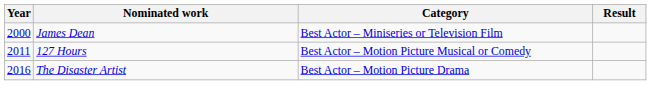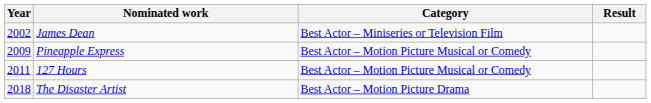 <table class="wikitable sortable">
 <tr>
 <th scope="col" style="width:1em;">Year</th>
 <th scope="col" style="width:35em;">Nominated work</th>
 <th scope="col" style="width:40em;">Category</th>
 <th scope="col" style="width:5em;">Result</th>
 </tr>
 <tr>
-<td><a href='#'>2000</a></td>
+<td><a href='#'>2002</a></td>
 <td><em><a href='#'>James Dean</a></em></td>
 <td><a href='#'>Best Actor – Miniseries or Television Film</a></td>
+<td></td>
+</tr>
+<tr>
+<td><a href='#'>2009</a></td>
+<td><em><a href='#'>Pineapple Express</a></em></td>
+<td><a href='#'>Best Actor – Motion Picture Musical or Comedy</a></td>
 <td></td>
 </tr>
 <tr>
 <td><a href='#'>2011</a></td>
 <td><em><a href='#'>127 Hours</a></em></td>
 <td><a href='#'>Best Actor – Motion Picture Musical or Comedy</a></td>
 <td></td>
 </tr>
 <tr>
-<td><a href='#'>2016</a></td>
+<td><a href='#'>2018</a></td>
 <td><em><a href='#'>The Disaster Artist</a></em></td>
 <td><a href='#'>Best Actor – Motion Picture Drama</a></td>
 <td></td>
 </tr>
 </table>
